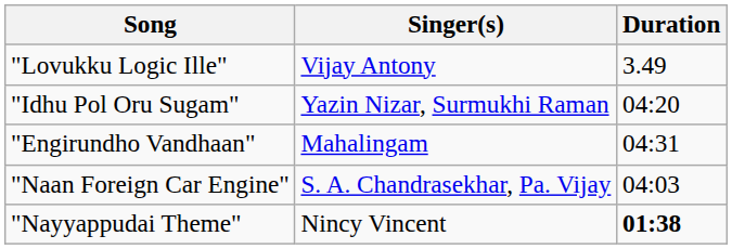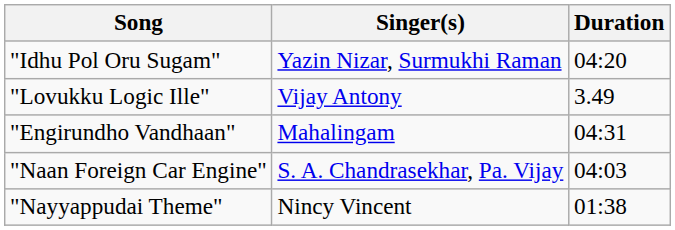 <table class="wikitable">
 <tr>
 <th>Song</th>
 <th>Singer(s)</th>
 <th>Duration</th>
 </tr>
 <tr>
+<td>"Idhu Pol Oru Sugam"</td>
+<td><a href='#'>Yazin Nizar</a>, <a href='#'>Surmukhi Raman</a></td>
+<td>04:20</td>
+</tr>
+<tr>
 <td>"Lovukku Logic Ille"</td>
 <td><a href='#'>Vijay Antony</a></td>
 <td>3.49</td>
-</tr>
-<tr>
-<td>"Idhu Pol Oru Sugam"</td>
-<td><a href='#'>Yazin Nizar</a>, <a href='#'>Surmukhi Raman</a></td>
-<td>04:20</td>
 </tr>
 <tr>
 <td>"Engirundho Vandhaan"</td>
 <td><a href='#'>Mahalingam</a></td>
 <td>04:31</td>
 </tr>
 <tr>
 <td>"Naan Foreign Car Engine"</td>
 <td><a href='#'>S. A. Chandrasekhar</a>, <a href='#'>Pa. Vijay</a></td>
 <td>04:03</td>
 </tr>
 <tr>
 <td>"Nayyappudai Theme"</td>
 <td>Nincy Vincent</td>
-<td><strong>01:38</strong></td>
+<td>01:38</td>
 </tr>
 </table>
